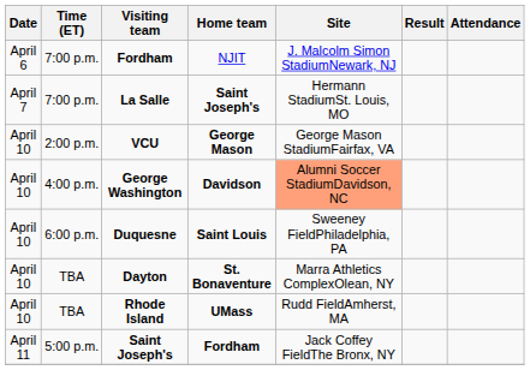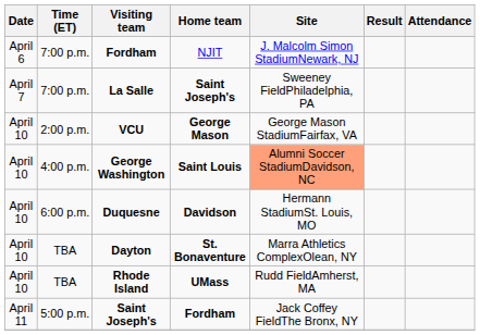 <table class="wikitable" style="font-size:95%; text-align: center;">
 <tr>
 <th>Date</th>
 <th>Time (ET)</th>
 <th>Visiting team</th>
 <th>Home team</th>
 <th>Site</th>
 <th>Result</th>
 <th>Attendance</th>
 </tr>
 <tr>
 <td>April 6</td>
 <td>7:00 p.m.</td>
 <td><strong>Fordham</strong></td>
 <td><a href='#'>NJIT</a></td>
 <td><a href='#'>J. Malcolm Simon Stadium</a><a href='#'>Newark, NJ</a></td>
 <td></td>
 <td></td>
 </tr>
 <tr>
 <td>April 7</td>
 <td>7:00 p.m.</td>
 <td><strong>La Salle</strong></td>
 <td><strong>Saint Joseph's</strong></td>
-<td>Hermann StadiumSt. Louis, MO</td>
+<td>Sweeney FieldPhiladelphia, PA</td>
 <td></td>
 <td></td>
 </tr>
 <tr>
 <td>April 10</td>
 <td>2:00 p.m.</td>
 <td><strong>VCU</strong></td>
 <td><strong>George Mason</strong></td>
 <td>George Mason StadiumFairfax, VA</td>
 <td></td>
 <td></td>
 </tr>
 <tr>
 <td>April 10</td>
 <td>4:00 p.m.</td>
 <td><strong>George Washington</strong></td>
-<td><strong>Davidson</strong></td>
+<td><strong>Saint Louis</strong></td>
 <td style="background: lightsalmon;">Alumni Soccer StadiumDavidson, NC</td>
 <td></td>
 <td></td>
 </tr>
 <tr>
 <td>April 10</td>
 <td>6:00 p.m.</td>
 <td><strong>Duquesne</strong></td>
-<td><strong>Saint Louis</strong></td>
-<td>Sweeney FieldPhiladelphia, PA</td>
+<td><strong>Davidson</strong></td>
+<td>Hermann StadiumSt. Louis, MO</td>
 <td></td>
 <td></td>
 </tr>
 <tr>
 <td>April 10</td>
 <td>TBA</td>
 <td><strong>Dayton</strong></td>
 <td><strong>St. Bonaventure</strong></td>
 <td>Marra Athletics ComplexOlean, NY</td>
 <td></td>
 <td></td>
 </tr>
 <tr>
 <td>April 10</td>
 <td>TBA</td>
 <td><strong>Rhode Island</strong></td>
 <td><strong>UMass</strong></td>
 <td>Rudd FieldAmherst, MA</td>
 <td></td>
 <td></td>
 </tr>
 <tr>
 <td>April 11</td>
 <td>5:00 p.m.</td>
 <td><strong>Saint Joseph's</strong></td>
 <td><strong>Fordham</strong></td>
 <td>Jack Coffey FieldThe Bronx, NY</td>
 <td></td>
 <td></td>
 </tr>
 <tr>
 </tr>
 </table>
